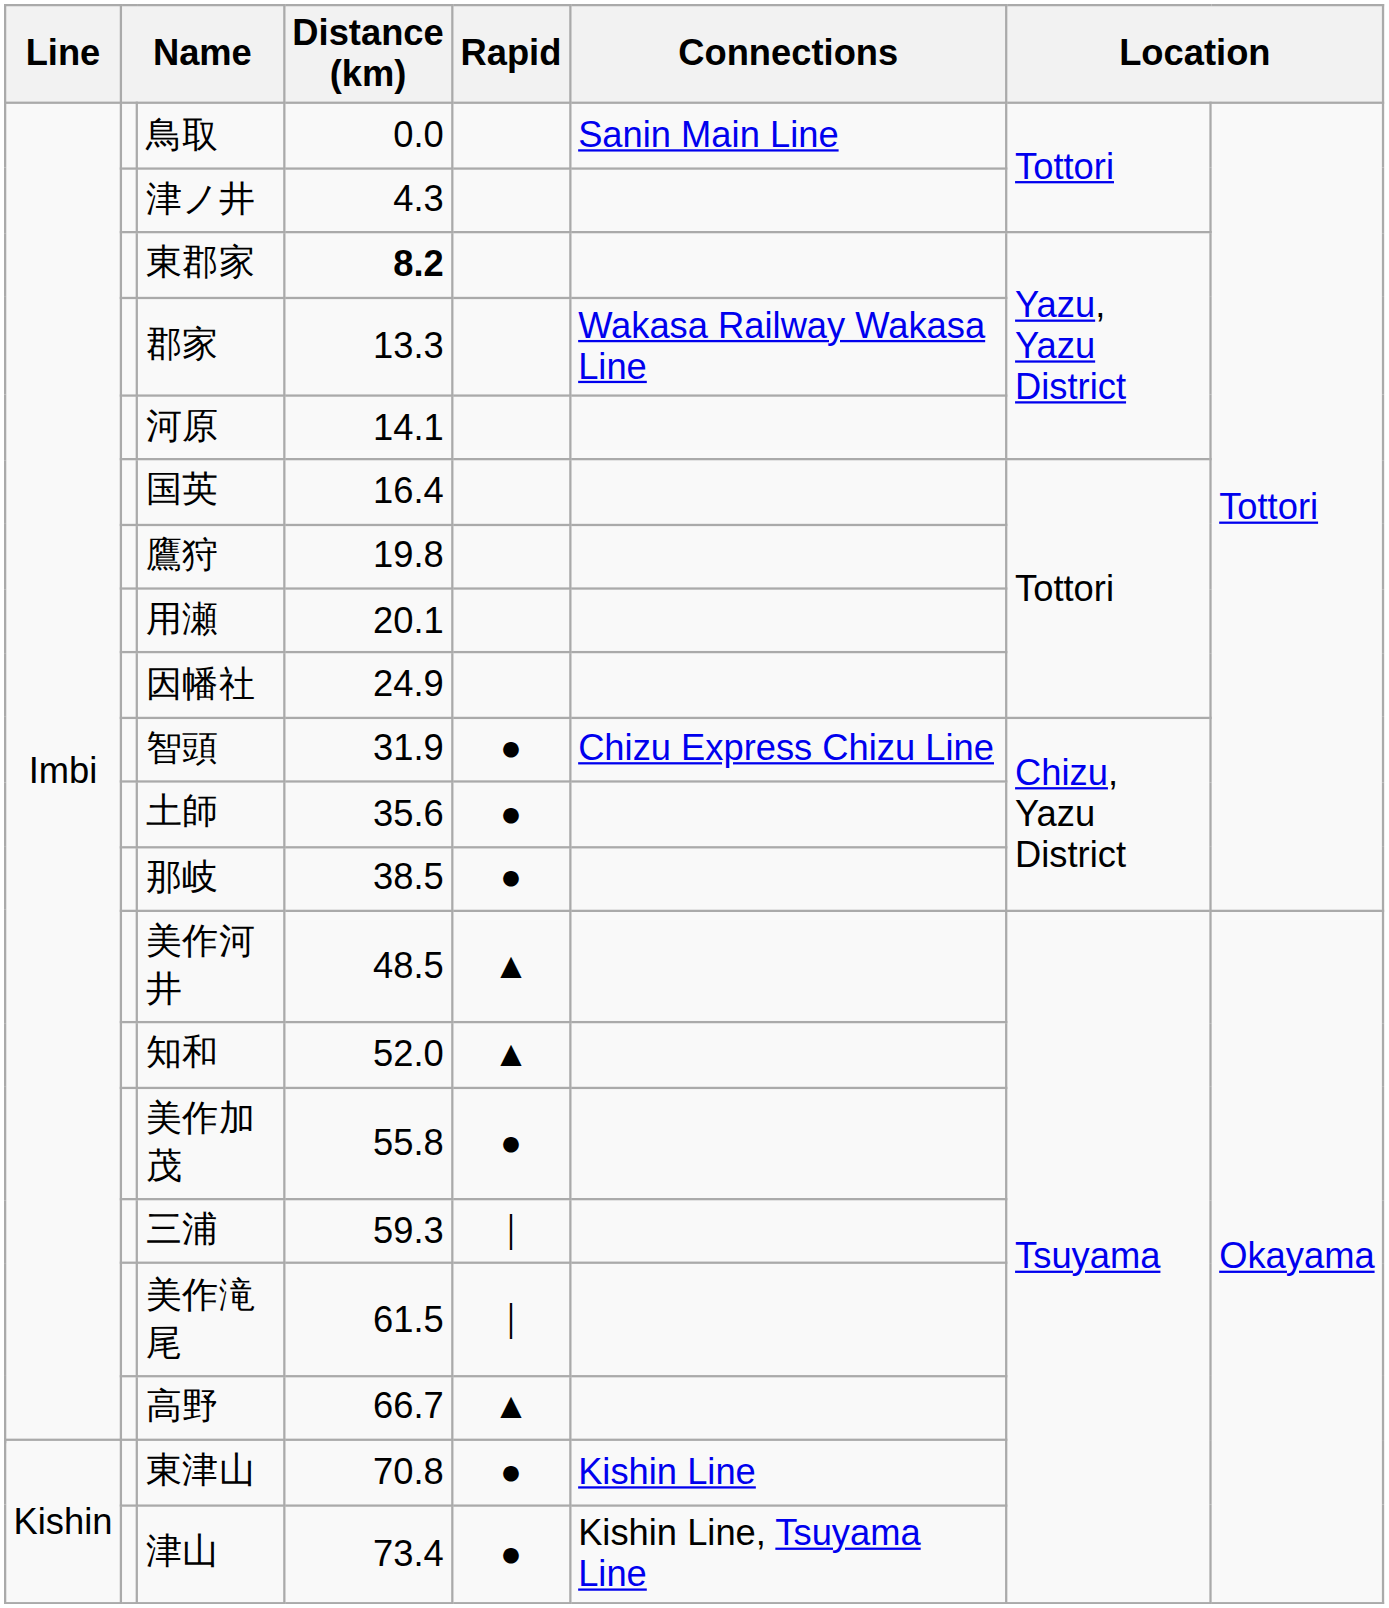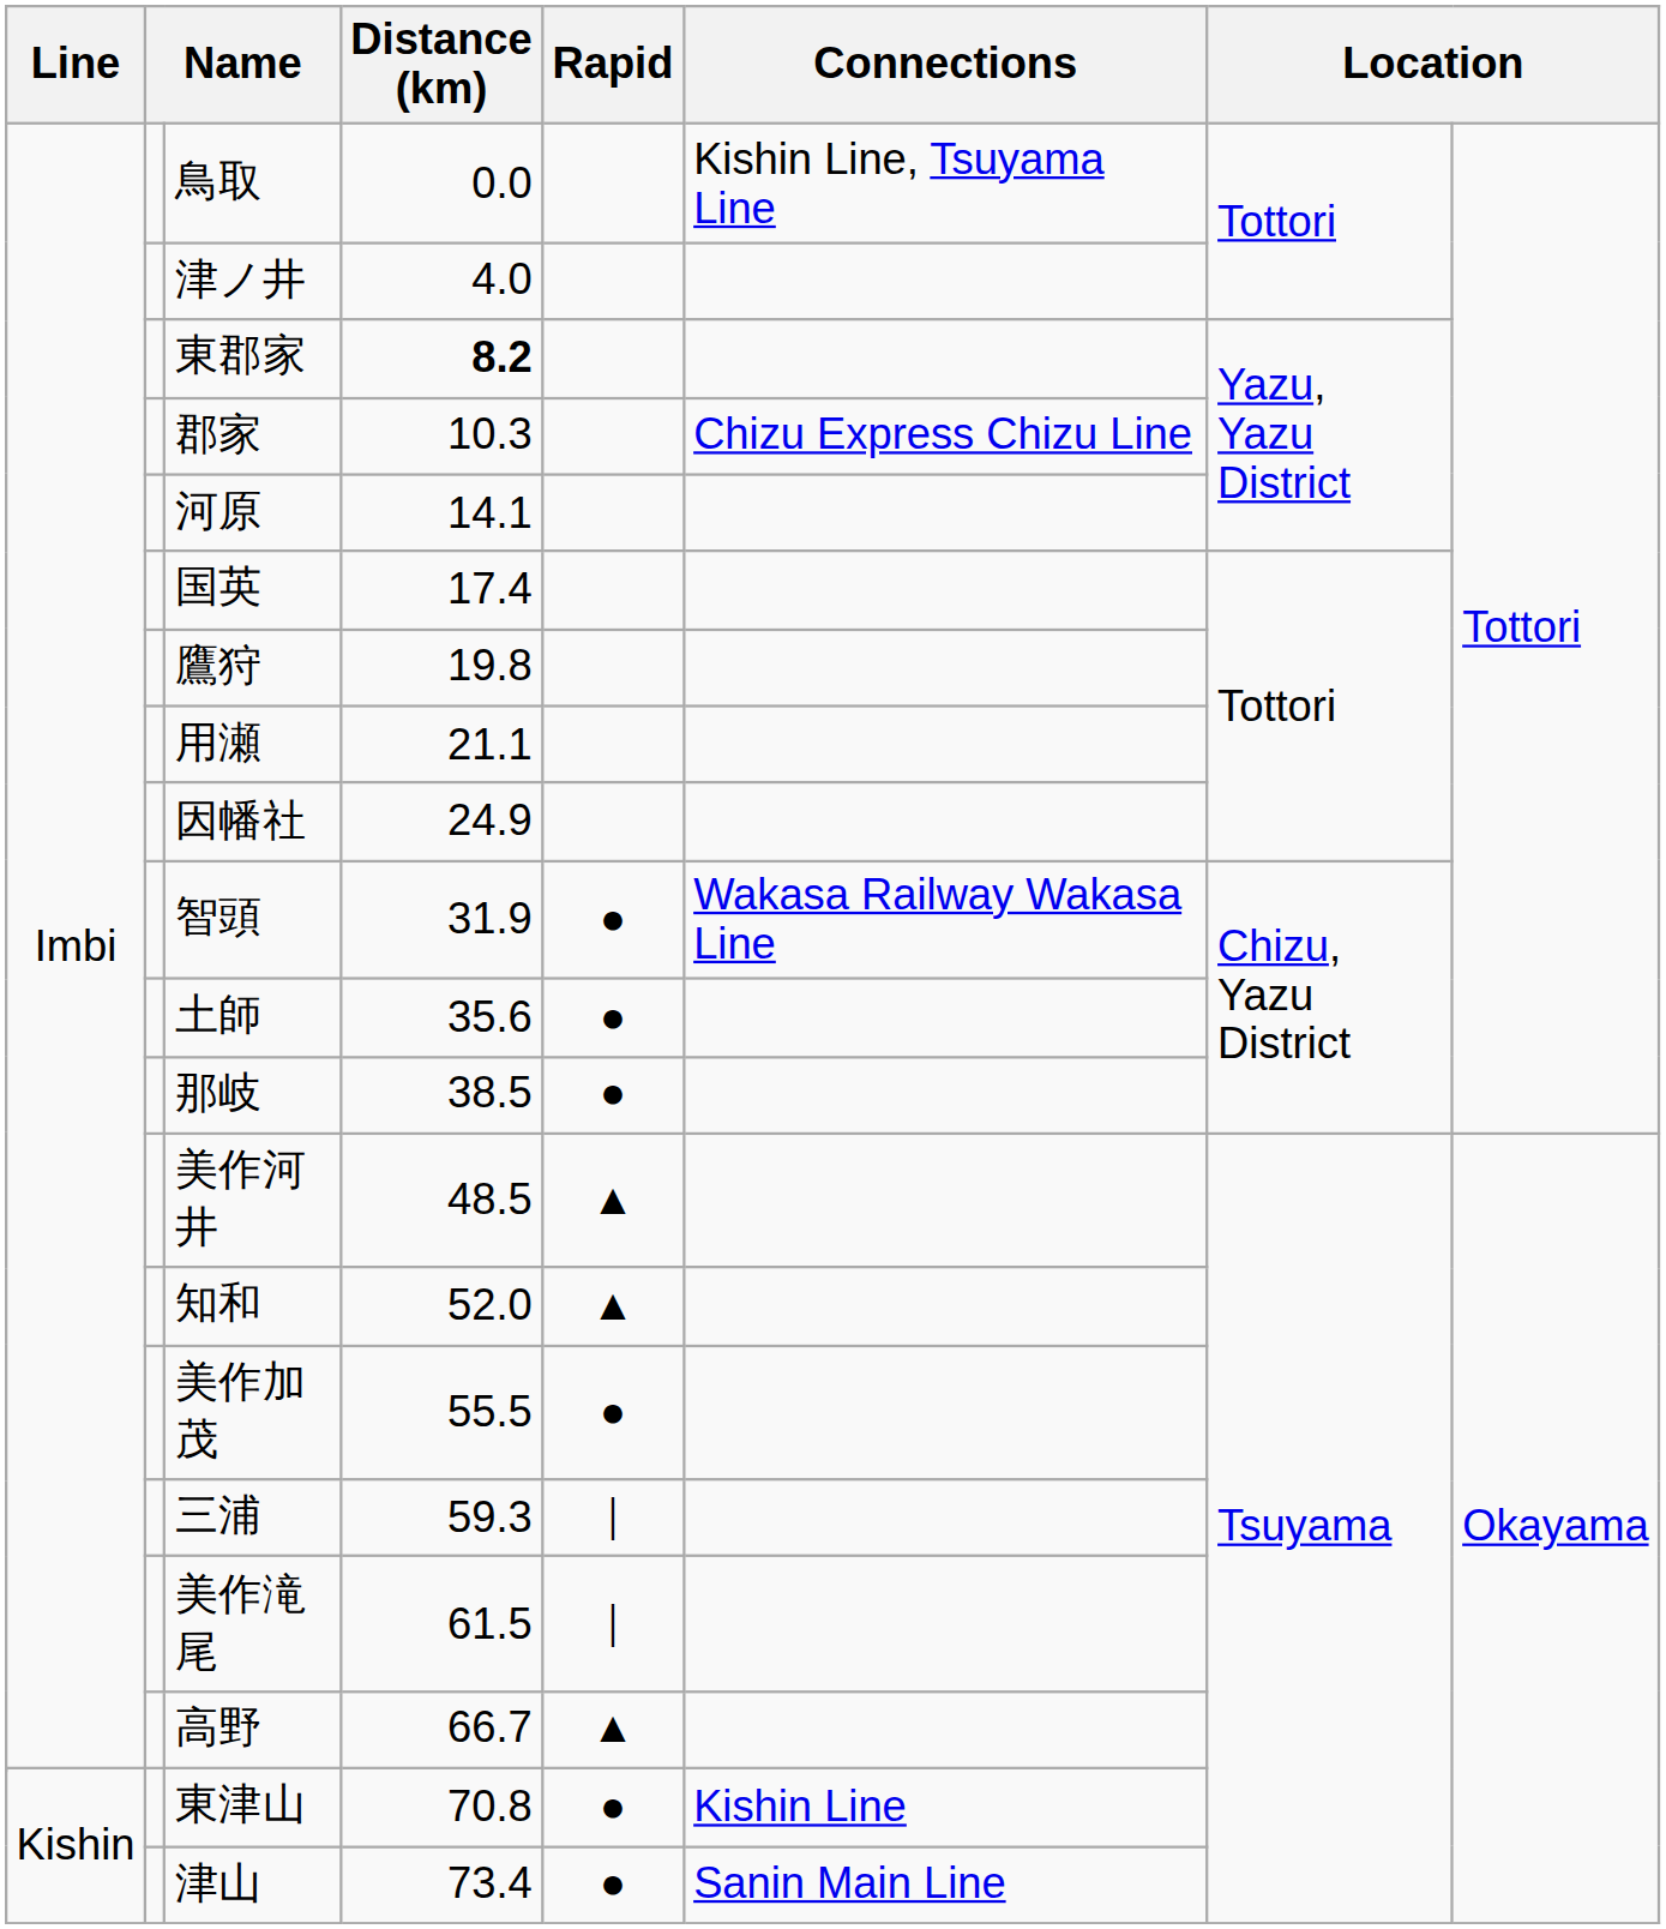 <table class="wikitable" rules="all">
 <tr>
 <th>Line</th>
 <th colspan="2">Name</th>
 <th>Distance<br>(km)</th>
 <th>Rapid</th>
 <th>Connections</th>
 <th colspan="2">Location</th>
 </tr>
 <tr>
 <td rowspan="19" style="width:1.5em; text-align: center;">Imbi</td>
 <td></td>
 <td>鳥取</td>
 <td style="text-align: right;">0.0</td>
 <td style="text-align: center;"> </td>
-<td> <a href='#'>Sanin Main Line</a></td>
+<td> Kishin Line,  <a href='#'>Tsuyama Line</a></td>
 <td rowspan="2"><a href='#'>Tottori</a></td>
 <td rowspan="12"><a href='#'>Tottori</a></td>
 </tr>
 <tr>
 <td></td>
 <td>津ノ井</td>
-<td style="text-align: right;">4.3</td>
+<td style="text-align: right;">4.0</td>
 <td style="text-align: center;"> </td>
 <td> </td>
 </tr>
 <tr>
 <td></td>
 <td>東郡家</td>
 <td style="text-align: right;"><strong>8.2</strong></td>
 <td style="text-align: center;"> </td>
 <td> </td>
 <td rowspan="3"><a href='#'>Yazu</a>,<br><a href='#'>Yazu District</a></td>
 </tr>
 <tr>
 <td></td>
 <td>郡家</td>
-<td style="text-align: right;">13.3</td>
+<td style="text-align: right;">10.3</td>
 <td style="text-align: center;"> </td>
-<td><a href='#'>Wakasa Railway Wakasa Line</a></td>
+<td><a href='#'>Chizu Express Chizu Line</a></td>
 </tr>
 <tr>
 <td></td>
 <td>河原</td>
 <td style="text-align: right;">14.1</td>
 <td style="text-align: center;"> </td>
 <td> </td>
 </tr>
 <tr>
 <td></td>
 <td>国英</td>
-<td style="text-align: right;">16.4</td>
+<td style="text-align: right;">17.4</td>
 <td style="text-align: center;"> </td>
 <td> </td>
 <td rowspan="4">Tottori</td>
 </tr>
 <tr>
 <td></td>
 <td>鷹狩</td>
 <td style="text-align: right;">19.8</td>
 <td style="text-align: center;"> </td>
 <td> </td>
 </tr>
 <tr>
 <td></td>
 <td>用瀬</td>
-<td style="text-align: right;">20.1</td>
+<td style="text-align: right;">21.1</td>
 <td style="text-align: center;"> </td>
 <td> </td>
 </tr>
 <tr>
 <td></td>
 <td>因幡社</td>
 <td style="text-align: right;">24.9</td>
 <td style="text-align: center;"> </td>
 <td> </td>
 </tr>
 <tr>
 <td></td>
 <td>智頭</td>
 <td style="text-align: right;">31.9</td>
 <td style="text-align: center;">●</td>
-<td><a href='#'>Chizu Express Chizu Line</a></td>
+<td><a href='#'>Wakasa Railway Wakasa Line</a></td>
 <td rowspan="3"><a href='#'>Chizu</a>,<br>Yazu District</td>
 </tr>
 <tr>
 <td></td>
 <td>土師</td>
 <td style="text-align: right;">35.6</td>
 <td style="text-align: center;">●</td>
 <td> </td>
 </tr>
 <tr>
 <td></td>
 <td>那岐</td>
 <td style="text-align: right;">38.5</td>
 <td style="text-align: center;">●</td>
 <td> </td>
 </tr>
 <tr>
 <td></td>
 <td>美作河井</td>
 <td style="text-align: right;">48.5</td>
 <td style="text-align: center;">▲</td>
 <td> </td>
 <td rowspan="9"><a href='#'>Tsuyama</a></td>
 <td rowspan="9"><a href='#'>Okayama</a></td>
 </tr>
 <tr>
 <td></td>
 <td>知和</td>
 <td style="text-align: right;">52.0</td>
 <td style="text-align: center;">▲</td>
 <td> </td>
 </tr>
 <tr>
 <td></td>
 <td>美作加茂</td>
-<td style="text-align: right;">55.8</td>
+<td style="text-align: right;">55.5</td>
 <td style="text-align: center;">●</td>
 <td> </td>
 </tr>
 <tr>
 <td></td>
 <td>三浦</td>
 <td style="text-align: right;">59.3</td>
 <td style="text-align: center;">｜</td>
 <td> </td>
 </tr>
 <tr>
 <td></td>
 <td>美作滝尾</td>
 <td style="text-align: right;">61.5</td>
 <td style="text-align: center;">｜</td>
 <td> </td>
 </tr>
 <tr>
 <td></td>
 <td>高野</td>
 <td style="text-align: right;">66.7</td>
 <td style="text-align: center;">▲</td>
 <td> </td>
 </tr>
 <tr>
 <td rowspan="2"></td>
 <td rowspan="2">東津山</td>
 <td rowspan="2" style="text-align: right;">70.8</td>
 <td rowspan="2" style="text-align: center;">●</td>
 <td rowspan="2"> <a href='#'>Kishin Line</a></td>
 </tr>
 <tr>
 <td rowspan="2" width="20px">Kishin</td>
 </tr>
 <tr>
 <td></td>
 <td>津山</td>
 <td style="text-align: right;">73.4</td>
 <td style="text-align: center;">●</td>
-<td> Kishin Line,  <a href='#'>Tsuyama Line</a></td>
+<td> <a href='#'>Sanin Main Line</a></td>
 </tr>
 </table>
